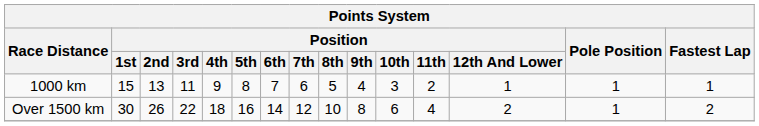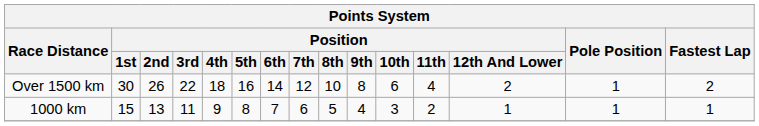 <table class="wikitable" style="font-size: 90%;">
 <tr>
 <th colspan=15>Points System</th>
 </tr>
 <tr>
 <th rowspan=2>Race Distance</th>
 <th colspan=12>Position</th>
 <th rowspan=2>Pole Position</th>
 <th rowspan=2>Fastest Lap</th>
 </tr>
 <tr>
 <th>1st</th>
 <th>2nd</th>
 <th>3rd</th>
 <th>4th</th>
 <th>5th</th>
 <th>6th</th>
 <th>7th</th>
 <th>8th</th>
 <th>9th</th>
 <th>10th</th>
 <th>11th</th>
 <th>12th And Lower</th>
 </tr>
 <tr>
+<td align=center>Over 1500 km</td>
+<td align=center>30</td>
+<td align=center>26</td>
+<td align=center>22</td>
+<td align=center>18</td>
+<td align=center>16</td>
+<td align=center>14</td>
+<td align=center>12</td>
+<td align=center>10</td>
+<td align=center>8</td>
+<td align=center>6</td>
+<td align=center>4</td>
+<td align=center>2</td>
+<td align=center>1</td>
+<td align=center>2</td>
+</tr>
+<tr>
 <td align=center>1000 km</td>
 <td align=center>15</td>
 <td align=center>13</td>
 <td align=center>11</td>
 <td align=center>9</td>
 <td align=center>8</td>
 <td align=center>7</td>
 <td align=center>6</td>
 <td align=center>5</td>
 <td align=center>4</td>
 <td align=center>3</td>
 <td align=center>2</td>
 <td align=center>1</td>
 <td align=center>1</td>
 <td align=center>1</td>
 </tr>
 <tr>
-<td align=center>Over 1500 km</td>
-<td align=center>30</td>
-<td align=center>26</td>
-<td align=center>22</td>
-<td align=center>18</td>
-<td align=center>16</td>
-<td align=center>14</td>
-<td align=center>12</td>
-<td align=center>10</td>
-<td align=center>8</td>
-<td align=center>6</td>
-<td align=center>4</td>
-<td align=center>2</td>
-<td align=center>1</td>
-<td align=center>2</td>
-</tr>
-<tr>
 </tr>
 </table>
